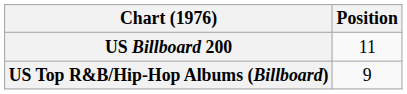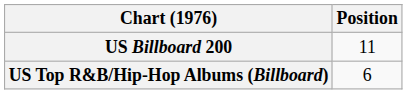 <table class="wikitable sortable plainrowheaders" style="text-align:center">
 <tr>
 <th scope="col">Chart (1976)</th>
 <th scope="col">Position</th>
 </tr>
 <tr>
 <th scope="row">US <em>Billboard</em> 200</th>
 <td>11</td>
 </tr>
 <tr>
 <th scope="row">US Top R&B/Hip-Hop Albums (<em>Billboard</em>)</th>
-<td>9</td>
+<td>6</td>
 </tr>
 </table>
